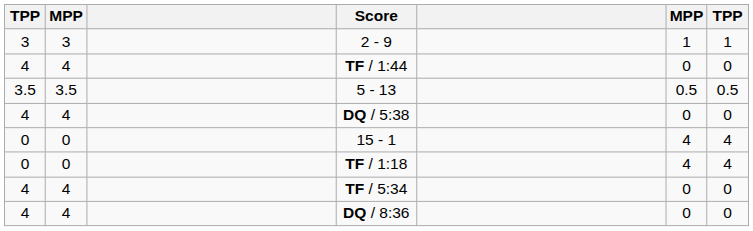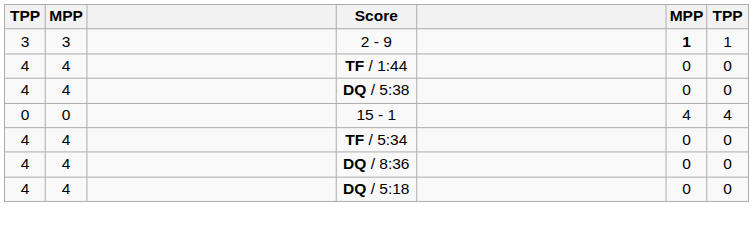 <table class="wikitable" style="text-align: center;" |>
 <tr>
 <th width="35">TPP</th>
 <th width="35">MPP</th>
 <th width="250"></th>
 <th width="75">Score</th>
 <th width="250"></th>
 <th width="35">MPP</th>
 <th width="35">TPP</th>
 </tr>
 <tr>
 <td>3</td>
 <td>3</td>
 <td style="text-align:left;"></td>
 <td>2 - 9</td>
 <td style="text-align:left;"><strong></strong></td>
-<td>1</td>
+<td><strong>1</strong></td>
 <td>1</td>
 </tr>
 <tr>
 <td>4</td>
 <td>4</td>
 <td style="text-align:left;"></td>
 <td><strong>TF</strong> / 1:44</td>
 <td style="text-align:left;"><strong></strong></td>
 <td>0</td>
 <td>0</td>
-</tr>
-<tr>
-<td>3.5</td>
-<td>3.5</td>
-<td style="text-align:left;"></td>
-<td>5 - 13</td>
-<td style="text-align:left;"><strong></strong></td>
-<td>0.5</td>
-<td>0.5</td>
 </tr>
 <tr>
 <td>4</td>
 <td>4</td>
 <td style="text-align:left;"></td>
 <td><strong>DQ</strong> / 5:38</td>
 <td style="text-align:left;"><strong></strong></td>
 <td>0</td>
 <td>0</td>
 </tr>
 <tr>
 <td>0</td>
 <td>0</td>
 <td style="text-align:left;"><strong></strong></td>
 <td>15 - 1</td>
-<td style="text-align:left;"></td>
-<td>4</td>
-<td>4</td>
-</tr>
-<tr>
-<td>0</td>
-<td>0</td>
-<td style="text-align:left;"><strong></strong></td>
-<td><strong>TF</strong> / 1:18</td>
 <td style="text-align:left;"></td>
 <td>4</td>
 <td>4</td>
 </tr>
 <tr>
 <td>4</td>
 <td>4</td>
 <td style="text-align:left;"></td>
 <td><strong>TF</strong> / 5:34</td>
 <td style="text-align:left;"><strong></strong></td>
 <td>0</td>
 <td>0</td>
 </tr>
 <tr>
 <td>4</td>
 <td>4</td>
 <td style="text-align:left;"></td>
 <td><strong>DQ</strong> / 8:36</td>
 <td style="text-align:left;"><strong></strong></td>
 <td>0</td>
 <td>0</td>
 </tr>
+<tr>
+<td>4</td>
+<td>4</td>
+<td style="text-align:left;"></td>
+<td><strong>DQ</strong> / 5:18</td>
+<td style="text-align:left;"><strong></strong></td>
+<td>0</td>
+<td>0</td>
+</tr>
 </table>
